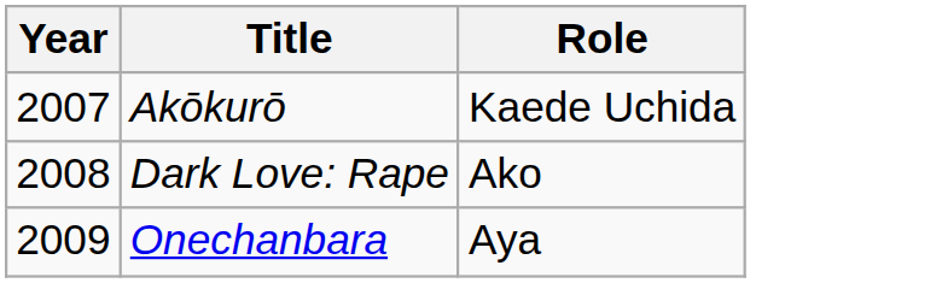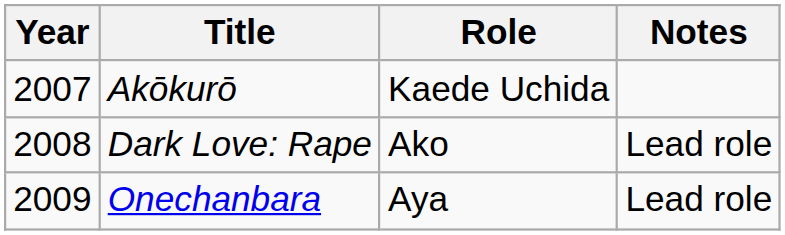 <table class="wikitable">
 <tr>
 <th>Year</th>
 <th>Title</th>
 <th>Role</th>
+<th>Notes</th>
 </tr>
 <tr>
 <td>2007</td>
 <td><em>Akōkurō</em></td>
 <td>Kaede Uchida</td>
+<td></td>
 </tr>
 <tr>
 <td>2008</td>
 <td><em>Dark Love: Rape</em></td>
 <td>Ako</td>
+<td>Lead role</td>
 </tr>
 <tr>
 <td>2009</td>
 <td><em><a href='#'>Onechanbara</a></em></td>
 <td>Aya</td>
+<td>Lead role</td>
 </tr>
 </table>
